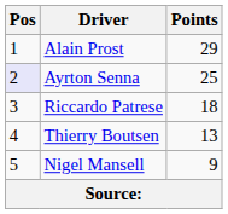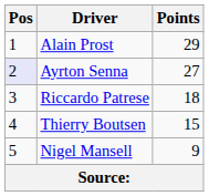 <table class="wikitable" style="font-size: 95%;">
 <tr>
 <th>Pos</th>
 <th>Driver</th>
 <th>Points</th>
 </tr>
 <tr>
 <td>1</td>
 <td> <a href='#'>Alain Prost</a></td>
 <td align=right>29</td>
 </tr>
 <tr>
 <td style="background: lavender;">2</td>
 <td> <a href='#'>Ayrton Senna</a></td>
-<td align=right>25</td>
+<td align=right>27</td>
 </tr>
 <tr>
 <td>3</td>
 <td> <a href='#'>Riccardo Patrese</a></td>
 <td align=right>18</td>
 </tr>
 <tr>
 <td>4</td>
 <td> <a href='#'>Thierry Boutsen</a></td>
-<td align=right>13</td>
+<td align=right>15</td>
 </tr>
 <tr>
 <td>5</td>
 <td> <a href='#'>Nigel Mansell</a></td>
 <td align=right>9</td>
 </tr>
 <tr>
 <th colspan=4>Source: </th>
 </tr>
 </table>
